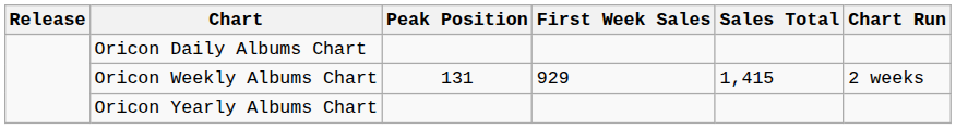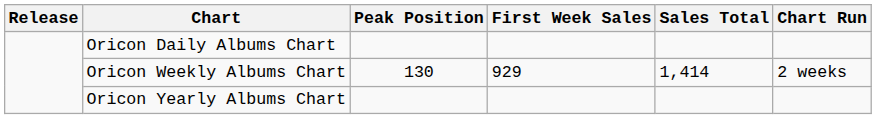 <table class="wikitable">
 <tr>
 <th>Release</th>
 <th>Chart</th>
 <th>Peak Position</th>
 <th>First Week Sales</th>
 <th>Sales Total</th>
 <th>Chart Run</th>
 </tr>
 <tr>
 <td rowspan="3"></td>
 <td>Oricon Daily Albums Chart</td>
 <td align="center"></td>
 <td></td>
 <td></td>
 <td></td>
 </tr>
 <tr>
 <td>Oricon Weekly Albums Chart</td>
-<td align="center">131</td>
+<td align="center">130</td>
 <td>929</td>
-<td>1,415</td>
+<td>1,414</td>
 <td>2 weeks</td>
 </tr>
 <tr>
 <td>Oricon Yearly Albums Chart</td>
 <td align="center"></td>
 <td></td>
 <td></td>
 <td></td>
 </tr>
 </table>
